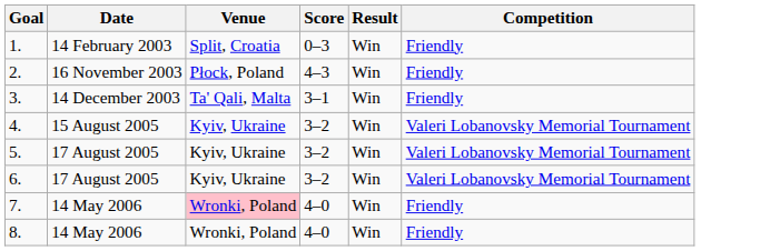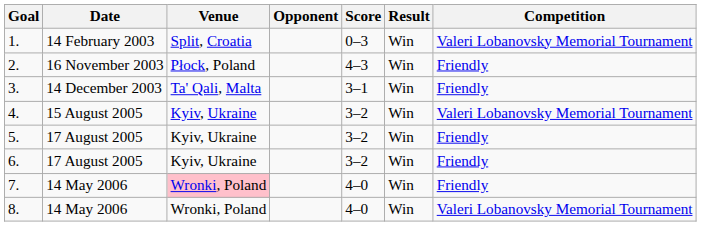 <table class="wikitable">
 <tr>
 <th>Goal</th>
 <th>Date</th>
 <th>Venue</th>
+<th>Opponent</th>
 <th>Score</th>
 <th>Result</th>
 <th>Competition</th>
 </tr>
 <tr>
 <td>1.</td>
 <td>14 February 2003</td>
 <td><a href='#'>Split</a>, <a href='#'>Croatia</a></td>
+<td></td>
 <td>0–3</td>
 <td>Win</td>
-<td><a href='#'>Friendly</a></td>
+<td><a href='#'>Valeri Lobanovsky Memorial Tournament</a></td>
 </tr>
 <tr>
 <td>2.</td>
 <td>16 November 2003</td>
 <td><a href='#'>Płock</a>, Poland</td>
+<td></td>
 <td>4–3</td>
 <td>Win</td>
 <td><a href='#'>Friendly</a></td>
 </tr>
 <tr>
 <td>3.</td>
 <td>14 December 2003</td>
 <td><a href='#'>Ta' Qali</a>, <a href='#'>Malta</a></td>
+<td></td>
 <td>3–1</td>
 <td>Win</td>
 <td><a href='#'>Friendly</a></td>
 </tr>
 <tr>
 <td>4.</td>
 <td>15 August 2005</td>
 <td><a href='#'>Kyiv</a>, <a href='#'>Ukraine</a></td>
+<td></td>
 <td>3–2</td>
 <td>Win</td>
 <td><a href='#'>Valeri Lobanovsky Memorial Tournament</a></td>
 </tr>
 <tr>
 <td>5.</td>
 <td>17 August 2005</td>
 <td>Kyiv, Ukraine</td>
+<td></td>
 <td>3–2</td>
 <td>Win</td>
-<td><a href='#'>Valeri Lobanovsky Memorial Tournament</a></td>
+<td><a href='#'>Friendly</a></td>
 </tr>
 <tr>
 <td>6.</td>
 <td>17 August 2005</td>
 <td>Kyiv, Ukraine</td>
+<td></td>
 <td>3–2</td>
 <td>Win</td>
-<td><a href='#'>Valeri Lobanovsky Memorial Tournament</a></td>
+<td><a href='#'>Friendly</a></td>
 </tr>
 <tr>
 <td>7.</td>
 <td>14 May 2006</td>
 <td style="background: pink;"><a href='#'>Wronki</a>, Poland</td>
+<td></td>
 <td>4–0</td>
 <td>Win</td>
 <td><a href='#'>Friendly</a></td>
 </tr>
 <tr>
 <td>8.</td>
 <td>14 May 2006</td>
 <td>Wronki, Poland</td>
+<td></td>
 <td>4–0</td>
 <td>Win</td>
-<td><a href='#'>Friendly</a></td>
+<td><a href='#'>Valeri Lobanovsky Memorial Tournament</a></td>
 </tr>
 </table>
